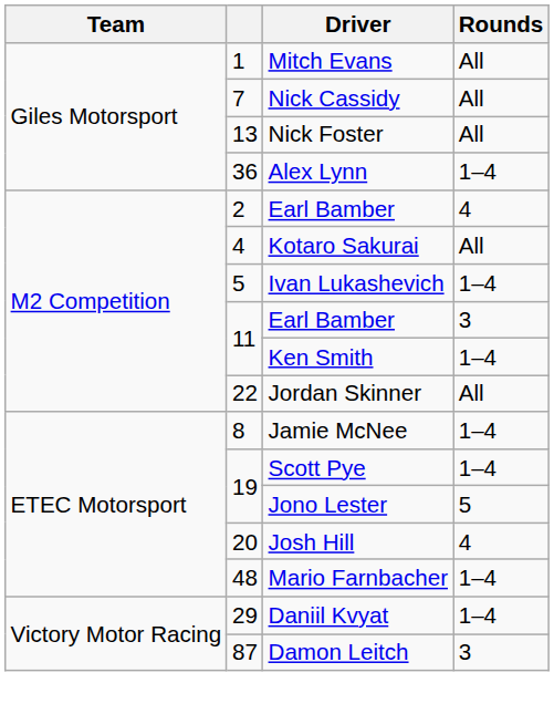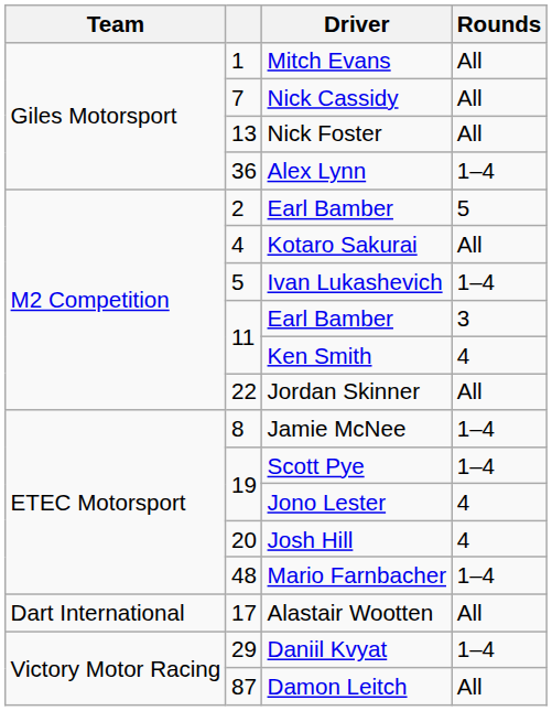 <table class="wikitable" style="font-size: 87%;">
 <tr>
 <th>Team</th>
 <th></th>
 <th>Driver</th>
 <th>Rounds</th>
 </tr>
 <tr>
 <td rowspan=4>Giles Motorsport</td>
 <td>1</td>
 <td> <a href='#'>Mitch Evans</a></td>
 <td>All</td>
 </tr>
 <tr>
 <td>7</td>
 <td> <a href='#'>Nick Cassidy</a></td>
 <td>All</td>
 </tr>
 <tr>
 <td>13</td>
 <td> Nick Foster</td>
 <td>All</td>
 </tr>
 <tr>
 <td>36</td>
 <td> <a href='#'>Alex Lynn</a></td>
 <td>1–4</td>
 </tr>
 <tr>
 <td rowspan=6><a href='#'>M2 Competition</a></td>
 <td>2</td>
 <td> <a href='#'>Earl Bamber</a></td>
-<td>4</td>
+<td>5</td>
 </tr>
 <tr>
 <td>4</td>
 <td> <a href='#'>Kotaro Sakurai</a></td>
 <td>All</td>
 </tr>
 <tr>
 <td>5</td>
 <td> <a href='#'>Ivan Lukashevich</a></td>
 <td>1–4</td>
 </tr>
 <tr>
 <td rowspan=2>11</td>
 <td> <a href='#'>Earl Bamber</a></td>
 <td>3</td>
 </tr>
 <tr>
 <td> <a href='#'>Ken Smith</a></td>
-<td>1–4</td>
+<td>4</td>
 </tr>
 <tr>
 <td>22</td>
 <td> Jordan Skinner</td>
 <td>All</td>
 </tr>
 <tr>
 <td rowspan=5>ETEC Motorsport</td>
 <td>8</td>
 <td> Jamie McNee</td>
 <td>1–4</td>
 </tr>
 <tr>
 <td rowspan=2>19</td>
 <td> <a href='#'>Scott Pye</a></td>
 <td>1–4</td>
 </tr>
 <tr>
 <td> <a href='#'>Jono Lester</a></td>
-<td>5</td>
+<td>4</td>
 </tr>
 <tr>
 <td>20</td>
 <td> <a href='#'>Josh Hill</a></td>
 <td>4</td>
 </tr>
 <tr>
 <td>48</td>
 <td> <a href='#'>Mario Farnbacher</a></td>
 <td>1–4</td>
 </tr>
 <tr>
+<td>Dart International</td>
+<td>17</td>
+<td> Alastair Wootten</td>
+<td>All</td>
+</tr>
+<tr>
 <td rowspan=2>Victory Motor Racing</td>
 <td>29</td>
 <td> <a href='#'>Daniil Kvyat</a></td>
 <td>1–4</td>
 </tr>
 <tr>
 <td>87</td>
 <td> <a href='#'>Damon Leitch</a></td>
-<td>3</td>
+<td>All</td>
 </tr>
 </table>
